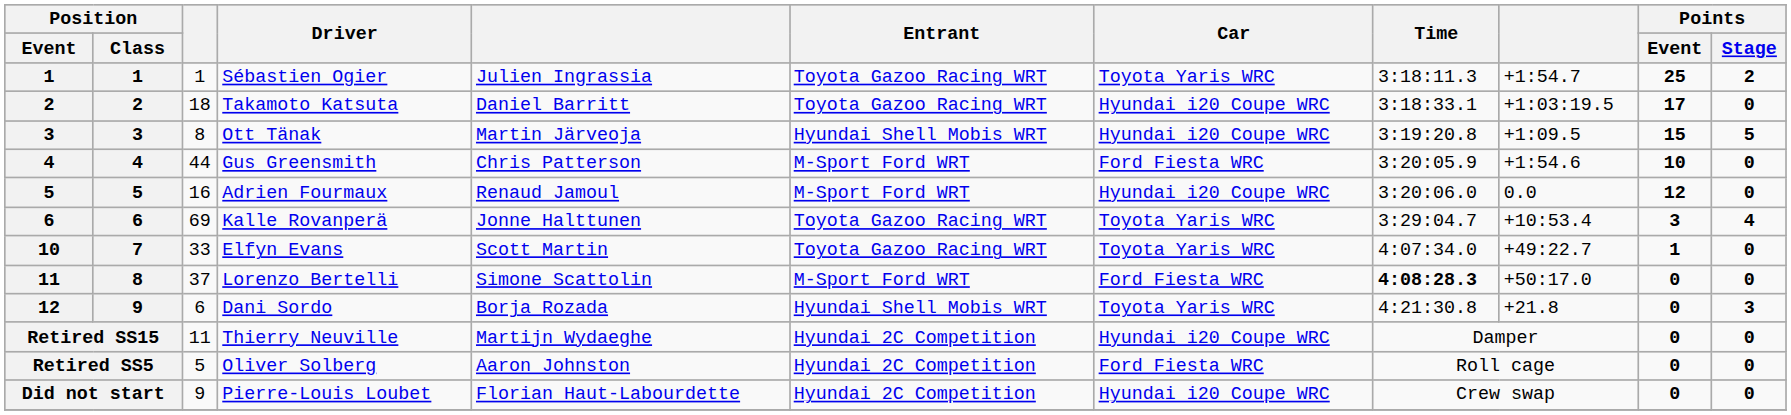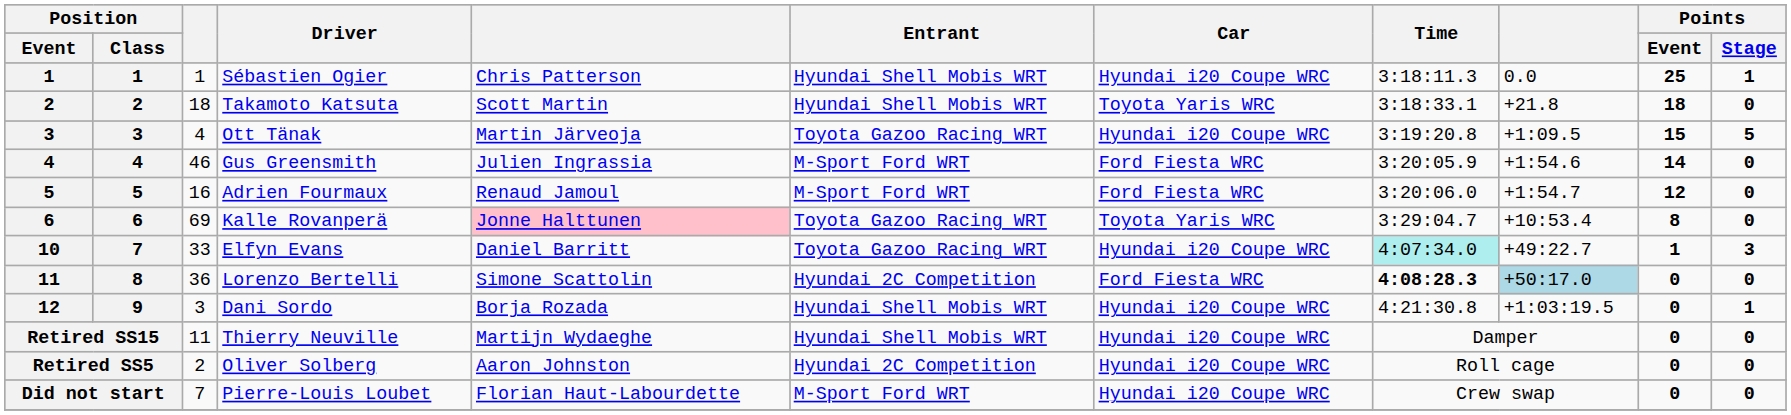 <table class="wikitable" width=85% style="font-size: 85%;">
 <tr>
 <th colspan="2">Position</th>
 <th rowspan="2"></th>
 <th rowspan="2">Driver</th>
 <th rowspan="2"></th>
 <th rowspan="2">Entrant</th>
 <th rowspan="2">Car</th>
 <th rowspan="2">Time</th>
 <th rowspan="2"></th>
 <th colspan="2">Points</th>
 </tr>
 <tr>
 <th>Event</th>
 <th>Class</th>
 <th>Event</th>
 <th><a href='#'>Stage</a></th>
 </tr>
 <tr>
 <th>1</th>
 <th>1</th>
 <td align="center">1</td>
 <td><a href='#'>Sébastien Ogier</a></td>
-<td><a href='#'>Julien Ingrassia</a></td>
-<td><a href='#'>Toyota Gazoo Racing WRT</a></td>
-<td><a href='#'>Toyota Yaris WRC</a></td>
+<td><a href='#'>Chris Patterson</a></td>
+<td><a href='#'>Hyundai Shell Mobis WRT</a></td>
+<td><a href='#'>Hyundai i20 Coupe WRC</a></td>
 <td>3:18:11.3</td>
-<td>+1:54.7</td>
+<td>0.0</td>
 <td align="center"><strong>25</strong></td>
-<td align="center"><strong>2</strong></td>
+<td align="center"><strong>1</strong></td>
 </tr>
 <tr>
 <th>2</th>
 <th>2</th>
 <td align="center">18</td>
 <td><a href='#'>Takamoto Katsuta</a></td>
-<td><a href='#'>Daniel Barritt</a></td>
-<td><a href='#'>Toyota Gazoo Racing WRT</a></td>
-<td><a href='#'>Hyundai i20 Coupe WRC</a></td>
+<td><a href='#'>Scott Martin</a></td>
+<td><a href='#'>Hyundai Shell Mobis WRT</a></td>
+<td><a href='#'>Toyota Yaris WRC</a></td>
 <td>3:18:33.1</td>
-<td>+1:03:19.5</td>
-<td align="center"><strong>17</strong></td>
+<td>+21.8</td>
+<td align="center"><strong>18</strong></td>
 <td align="center"><strong>0</strong></td>
 </tr>
 <tr>
 <th>3</th>
 <th>3</th>
-<td align="center">8</td>
+<td align="center">4</td>
 <td><a href='#'>Ott Tänak</a></td>
 <td><a href='#'>Martin Järveoja</a></td>
-<td><a href='#'>Hyundai Shell Mobis WRT</a></td>
+<td><a href='#'>Toyota Gazoo Racing WRT</a></td>
 <td><a href='#'>Hyundai i20 Coupe WRC</a></td>
 <td>3:19:20.8</td>
 <td>+1:09.5</td>
 <td align="center"><strong>15</strong></td>
 <td align="center"><strong>5</strong></td>
 </tr>
 <tr>
 <th>4</th>
 <th>4</th>
-<td align="center">44</td>
+<td align="center">46</td>
 <td><a href='#'>Gus Greensmith</a></td>
-<td><a href='#'>Chris Patterson</a></td>
+<td><a href='#'>Julien Ingrassia</a></td>
 <td><a href='#'>M-Sport Ford WRT</a></td>
 <td><a href='#'>Ford Fiesta WRC</a></td>
 <td>3:20:05.9</td>
 <td>+1:54.6</td>
-<td align="center"><strong>10</strong></td>
+<td align="center"><strong>14</strong></td>
 <td align="center"><strong>0</strong></td>
 </tr>
 <tr>
 <th>5</th>
 <th>5</th>
 <td align="center">16</td>
 <td><a href='#'>Adrien Fourmaux</a></td>
 <td><a href='#'>Renaud Jamoul</a></td>
 <td><a href='#'>M-Sport Ford WRT</a></td>
-<td><a href='#'>Hyundai i20 Coupe WRC</a></td>
+<td><a href='#'>Ford Fiesta WRC</a></td>
 <td>3:20:06.0</td>
-<td>0.0</td>
+<td>+1:54.7</td>
 <td align="center"><strong>12</strong></td>
 <td align="center"><strong>0</strong></td>
 </tr>
 <tr>
 <th>6</th>
 <th>6</th>
 <td align="center">69</td>
 <td><a href='#'>Kalle Rovanperä</a></td>
-<td><a href='#'>Jonne Halttunen</a></td>
+<td style="background: pink;"><a href='#'>Jonne Halttunen</a></td>
 <td><a href='#'>Toyota Gazoo Racing WRT</a></td>
 <td><a href='#'>Toyota Yaris WRC</a></td>
 <td>3:29:04.7</td>
 <td>+10:53.4</td>
-<td align="center"><strong>3</strong></td>
-<td align="center"><strong>4</strong></td>
+<td align="center"><strong>8</strong></td>
+<td align="center"><strong>0</strong></td>
 </tr>
 <tr>
 <th>10</th>
 <th>7</th>
 <td align="center">33</td>
 <td><a href='#'>Elfyn Evans</a></td>
-<td><a href='#'>Scott Martin</a></td>
+<td><a href='#'>Daniel Barritt</a></td>
 <td><a href='#'>Toyota Gazoo Racing WRT</a></td>
-<td><a href='#'>Toyota Yaris WRC</a></td>
-<td>4:07:34.0</td>
+<td><a href='#'>Hyundai i20 Coupe WRC</a></td>
+<td style="background: paleturquoise;">4:07:34.0</td>
 <td>+49:22.7</td>
 <td align="center"><strong>1</strong></td>
-<td align="center"><strong>0</strong></td>
+<td align="center"><strong>3</strong></td>
 </tr>
 <tr>
 <th>11</th>
 <th>8</th>
-<td align="center">37</td>
+<td align="center">36</td>
 <td><a href='#'>Lorenzo Bertelli</a></td>
 <td><a href='#'>Simone Scattolin</a></td>
-<td><a href='#'>M-Sport Ford WRT</a></td>
+<td><a href='#'>Hyundai 2C Competition</a></td>
 <td><a href='#'>Ford Fiesta WRC</a></td>
 <td><strong>4:08:28.3</strong></td>
-<td>+50:17.0</td>
+<td style="background: lightblue;">+50:17.0</td>
 <td align="center"><strong>0</strong></td>
 <td align="center"><strong>0</strong></td>
 </tr>
 <tr>
 <th>12</th>
 <th>9</th>
-<td align="center">6</td>
+<td align="center">3</td>
 <td><a href='#'>Dani Sordo</a></td>
 <td><a href='#'>Borja Rozada</a></td>
 <td><a href='#'>Hyundai Shell Mobis WRT</a></td>
-<td><a href='#'>Toyota Yaris WRC</a></td>
+<td><a href='#'>Hyundai i20 Coupe WRC</a></td>
 <td>4:21:30.8</td>
-<td>+21.8</td>
+<td>+1:03:19.5</td>
 <td align="center"><strong>0</strong></td>
-<td align="center"><strong>3</strong></td>
+<td align="center"><strong>1</strong></td>
 </tr>
 <tr>
 <th colspan="2">Retired SS15</th>
 <td align="center">11</td>
 <td><a href='#'>Thierry Neuville</a></td>
 <td><a href='#'>Martijn Wydaeghe</a></td>
-<td><a href='#'>Hyundai 2C Competition</a></td>
+<td><a href='#'>Hyundai Shell Mobis WRT</a></td>
 <td><a href='#'>Hyundai i20 Coupe WRC</a></td>
 <td colspan="2" align="center">Damper</td>
 <td align="center"><strong>0</strong></td>
 <td align="center"><strong>0</strong></td>
 </tr>
 <tr>
 <th colspan="2">Retired SS5</th>
-<td align="center">5</td>
+<td align="center">2</td>
 <td><a href='#'>Oliver Solberg</a></td>
 <td><a href='#'>Aaron Johnston</a></td>
 <td><a href='#'>Hyundai 2C Competition</a></td>
-<td><a href='#'>Ford Fiesta WRC</a></td>
+<td><a href='#'>Hyundai i20 Coupe WRC</a></td>
 <td colspan="2" align="center">Roll cage</td>
 <td align="center"><strong>0</strong></td>
 <td align="center"><strong>0</strong></td>
 </tr>
 <tr>
 <th colspan="2">Did not start</th>
-<td align="center">9</td>
+<td align="center">7</td>
 <td><a href='#'>Pierre-Louis Loubet</a></td>
 <td><a href='#'>Florian Haut-Labourdette</a></td>
-<td><a href='#'>Hyundai 2C Competition</a></td>
+<td><a href='#'>M-Sport Ford WRT</a></td>
 <td><a href='#'>Hyundai i20 Coupe WRC</a></td>
 <td colspan="2" align="center">Crew swap</td>
 <td align="center"><strong>0</strong></td>
 <td align="center"><strong>0</strong></td>
 </tr>
 <tr>
 </tr>
 </table>
